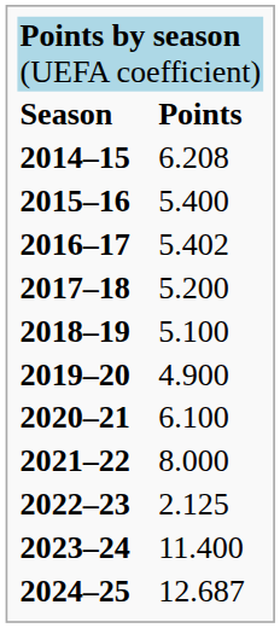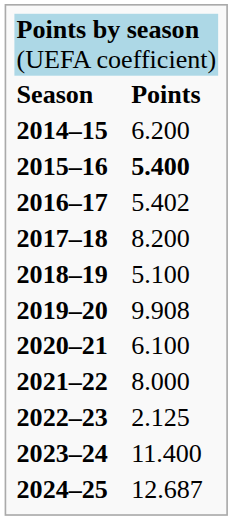 <table class="infobox">
 <tr>
 <td colspan="2" bgcolor="lightblue"><strong>Points by season</strong><br>(UEFA coefficient)</td>
 </tr>
 <tr>
 <td><strong>Season</strong></td>
 <td><strong>Points</strong></td>
 </tr>
 <tr>
 <td><strong>2014–15</strong></td>
-<td>6.208</td>
+<td>6.200</td>
 </tr>
 <tr>
 <td><strong>2015–16</strong></td>
-<td>5.400</td>
+<td><strong>5.400</strong></td>
 </tr>
 <tr>
 <td><strong>2016–17</strong></td>
 <td>5.402</td>
 </tr>
 <tr>
 <td><strong>2017–18</strong></td>
-<td>5.200</td>
+<td>8.200</td>
 </tr>
 <tr>
 <td><strong>2018–19</strong></td>
 <td>5.100</td>
 </tr>
 <tr>
 <td><strong>2019–20</strong></td>
-<td>4.900</td>
+<td>9.908</td>
 </tr>
 <tr>
 <td><strong>2020–21</strong></td>
 <td>6.100</td>
 </tr>
 <tr>
 <td><strong>2021–22</strong></td>
 <td>8.000</td>
 </tr>
 <tr>
 <td><strong>2022–23</strong></td>
 <td>2.125</td>
 </tr>
 <tr>
 <td><strong>2023–24</strong></td>
 <td>11.400</td>
 </tr>
 <tr>
 <td><strong>2024–25</strong></td>
 <td>12.687</td>
 </tr>
 </table>
